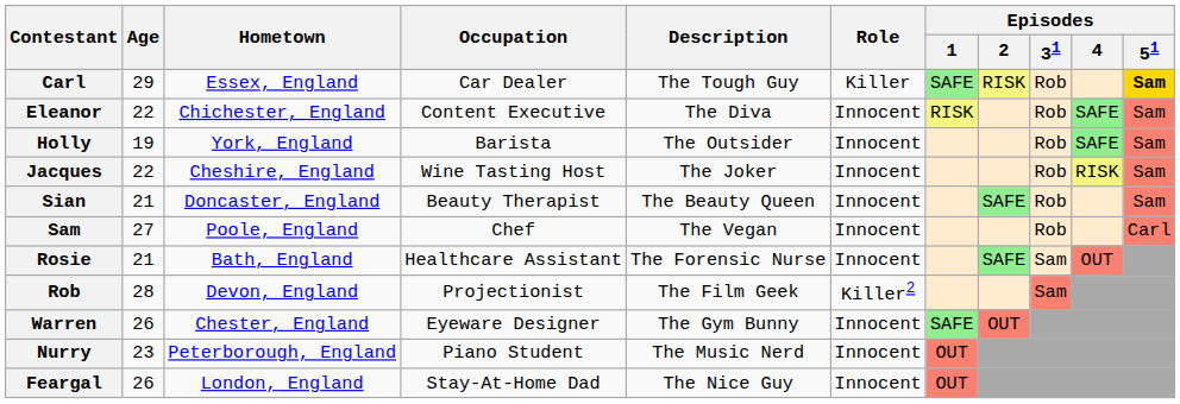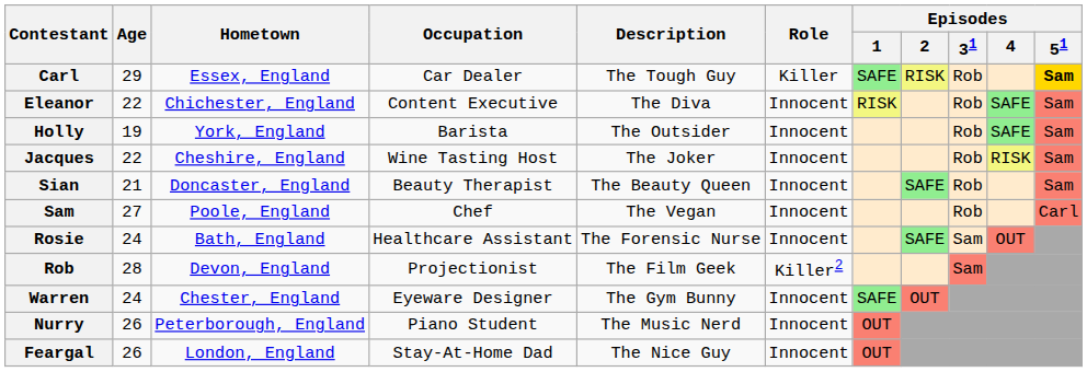 <table class="wikitable" style="text-align:center; ">
 <tr>
 <th rowspan=2>Contestant</th>
 <th rowspan=2>Age</th>
 <th rowspan=2>Hometown</th>
 <th rowspan=2>Occupation</th>
 <th rowspan=2>Description</th>
 <th rowspan="2">Role</th>
 <th colspan="9">Episodes</th>
 </tr>
 <tr>
 <th textalign=centre>1</th>
 <th>2</th>
 <th>3<sup><a href='#'>1</a></sup></th>
 <th>4</th>
 <th>5<sup><a href='#'>1</a></sup></th>
 </tr>
 <tr>
 <th>Carl</th>
 <td>29</td>
 <td><a href='#'>Essex, England</a></td>
 <td>Car Dealer</td>
 <td>The Tough Guy</td>
 <td>Killer</td>
 <td bgcolor="lightgreen">SAFE</td>
 <td bgcolor=#F3F781>RISK</td>
 <td bgcolor="#FFEBCD">Rob</td>
 <td bgcolor="#FFEBCD"></td>
 <td bgcolor=gold><strong>Sam</strong></td>
 </tr>
 <tr>
 <th>Eleanor</th>
 <td>22</td>
 <td><a href='#'>Chichester, England</a></td>
 <td>Content Executive</td>
 <td>The Diva</td>
 <td>Innocent</td>
 <td bgcolor=#F3F781>RISK</td>
 <td bgcolor="#FFEBCD"></td>
 <td bgcolor="#FFEBCD">Rob</td>
 <td bgcolor="lightgreen">SAFE</td>
 <td bgcolor=salmon>Sam</td>
 </tr>
 <tr>
 <th>Holly</th>
 <td>19</td>
 <td><a href='#'>York, England</a></td>
 <td>Barista</td>
 <td>The Outsider</td>
 <td>Innocent</td>
 <td bgcolor="#FFEBCD"></td>
 <td bgcolor="#FFEBCD"></td>
 <td bgcolor="#FFEBCD">Rob</td>
 <td bgcolor="lightgreen">SAFE</td>
 <td bgcolor=salmon>Sam</td>
 </tr>
 <tr>
 <th>Jacques</th>
 <td>22</td>
 <td><a href='#'>Cheshire, England</a></td>
 <td>Wine Tasting Host</td>
 <td>The Joker</td>
 <td>Innocent</td>
 <td bgcolor="#FFEBCD"></td>
 <td bgcolor="#FFEBCD"></td>
 <td bgcolor="#FFEBCD">Rob</td>
 <td bgcolor=#F3F781>RISK</td>
 <td bgcolor=salmon>Sam</td>
 </tr>
 <tr>
 <th>Sian</th>
 <td>21</td>
 <td><a href='#'>Doncaster, England</a></td>
 <td>Beauty Therapist</td>
 <td>The Beauty Queen</td>
 <td>Innocent</td>
 <td bgcolor="#FFEBCD"></td>
 <td bgcolor="lightgreen">SAFE</td>
 <td bgcolor="#FFEBCD">Rob</td>
 <td bgcolor="#FFEBCD"></td>
 <td bgcolor=salmon>Sam</td>
 </tr>
 <tr>
 <th>Sam</th>
 <td>27</td>
 <td><a href='#'>Poole, England</a></td>
 <td>Chef</td>
 <td>The Vegan</td>
 <td>Innocent</td>
 <td bgcolor="#FFEBCD"></td>
 <td bgcolor="#FFEBCD"></td>
 <td bgcolor="#FFEBCD">Rob</td>
 <td bgcolor="#FFEBCD"></td>
 <td bgcolor=salmon>Carl</td>
 </tr>
 <tr>
 <th>Rosie</th>
-<td>21</td>
+<td>24</td>
 <td><a href='#'>Bath, England</a></td>
 <td>Healthcare Assistant</td>
 <td>The Forensic Nurse</td>
 <td>Innocent</td>
 <td bgcolor="#FFEBCD"></td>
 <td bgcolor="lightgreen">SAFE</td>
 <td bgcolor="#FFEBCD">Sam</td>
 <td bgcolor=salmon>OUT</td>
 <td colspan="7" bgcolor="darkgrey"></td>
 </tr>
 <tr>
 <th>Rob</th>
 <td>28</td>
 <td><a href='#'>Devon, England</a></td>
 <td>Projectionist</td>
 <td>The Film Geek</td>
 <td>Killer<sup><a href='#'>2</a></sup></td>
 <td bgcolor="#FFEBCD"></td>
 <td bgcolor="#FFEBCD"></td>
 <td bgcolor=salmon>Sam</td>
 <td colspan="6" bgcolor="darkgrey"></td>
 </tr>
 <tr>
 <th>Warren</th>
-<td>26</td>
+<td>24</td>
 <td><a href='#'>Chester, England</a></td>
 <td>Eyeware Designer</td>
 <td>The Gym Bunny</td>
 <td>Innocent</td>
 <td bgcolor="lightgreen">SAFE</td>
 <td bgcolor=salmon>OUT</td>
 <td colspan="5" bgcolor="darkgrey"></td>
 </tr>
 <tr>
 <th>Nurry</th>
-<td>23</td>
+<td>26</td>
 <td><a href='#'>Peterborough, England</a></td>
 <td>Piano Student</td>
 <td>The Music Nerd</td>
 <td>Innocent</td>
 <td bgcolor=salmon>OUT</td>
 <td colspan="4" bgcolor="darkgrey"></td>
 </tr>
 <tr>
 <th>Feargal</th>
 <td>26</td>
 <td><a href='#'>London, England</a></td>
 <td>Stay-At-Home Dad</td>
 <td>The Nice Guy</td>
 <td>Innocent</td>
 <td bgcolor=salmon>OUT</td>
 <td colspan="4" bgcolor="darkgrey"></td>
 </tr>
 </table>
